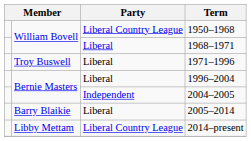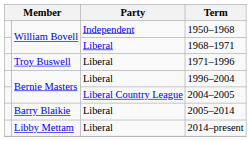 <table class="wikitable">
 <tr>
 <th colspan="2">Member</th>
 <th>Party</th>
 <th>Term</th>
 </tr>
 <tr>
 <td> </td>
 <td rowspan="2"><a href='#'>William Bovell</a></td>
-<td><a href='#'>Liberal Country League</a></td>
+<td><a href='#'>Independent</a></td>
 <td>1950–1968</td>
 </tr>
 <tr>
 <td> </td>
 <td><a href='#'>Liberal</a></td>
 <td>1968–1971</td>
 </tr>
 <tr>
 <td> </td>
 <td><a href='#'>Troy Buswell</a></td>
 <td>Liberal</td>
 <td>1971–1996</td>
 </tr>
 <tr>
 <td> </td>
 <td rowspan="2"><a href='#'>Bernie Masters</a></td>
 <td>Liberal</td>
 <td>1996–2004</td>
 </tr>
 <tr>
 <td> </td>
-<td><a href='#'>Independent</a></td>
+<td><a href='#'>Liberal Country League</a></td>
 <td>2004–2005</td>
 </tr>
 <tr>
 <td> </td>
 <td><a href='#'>Barry Blaikie</a></td>
 <td>Liberal</td>
 <td>2005–2014</td>
 </tr>
 <tr>
 <td> </td>
 <td><a href='#'>Libby Mettam</a></td>
-<td><a href='#'>Liberal Country League</a></td>
+<td>Liberal</td>
 <td>2014–present</td>
 </tr>
 <tr>
 </tr>
 </table>
